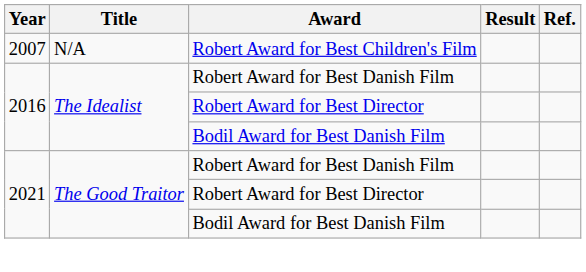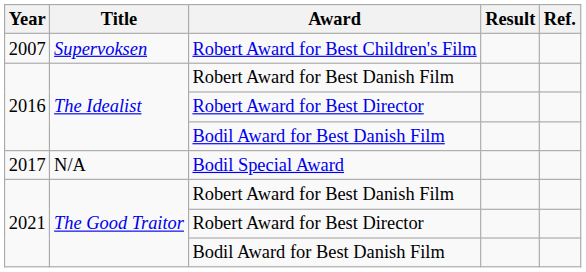 <table class="wikitable sortable">
 <tr>
 <th>Year</th>
 <th>Title</th>
 <th>Award</th>
 <th>Result</th>
 <th>Ref.</th>
 </tr>
 <tr>
 <td>2007</td>
-<td>N/A</td>
+<td><em><a href='#'>Supervoksen</a></em></td>
 <td><a href='#'>Robert Award for Best Children's Film</a></td>
 <td></td>
 <td></td>
 </tr>
 <tr>
 <td rowspan=3>2016</td>
 <td rowspan=3><em><a href='#'>The Idealist</a></em></td>
 <td>Robert Award for Best Danish Film</td>
 <td></td>
 <td></td>
 </tr>
 <tr>
 <td><a href='#'>Robert Award for Best Director</a></td>
 <td></td>
 <td></td>
 </tr>
 <tr>
 <td><a href='#'>Bodil Award for Best Danish Film</a></td>
 <td></td>
 <td></td>
 </tr>
 <tr>
+<td>2017</td>
+<td>N/A</td>
+<td><a href='#'>Bodil Special Award</a></td>
+<td></td>
+<td></td>
+</tr>
+<tr>
 <td rowspan=3>2021</td>
 <td rowspan=3><em><a href='#'>The Good Traitor</a></em></td>
 <td>Robert Award for Best Danish Film</td>
 <td></td>
 <td></td>
 </tr>
 <tr>
 <td>Robert Award for Best Director</td>
 <td></td>
 <td></td>
 </tr>
 <tr>
 <td>Bodil Award for Best Danish Film</td>
 <td></td>
 <td></td>
 </tr>
 </table>
